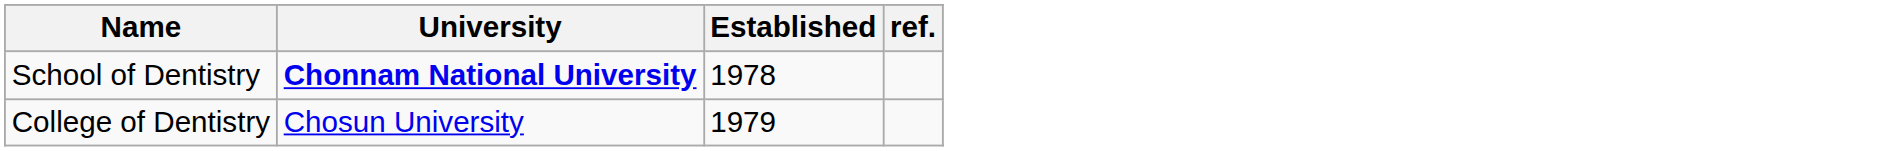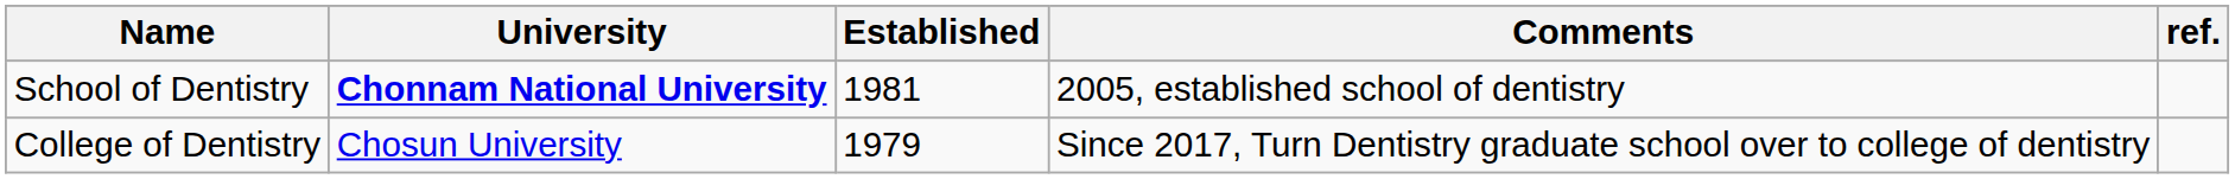 <table class="wikitable sortable">
 <tr>
 <th>Name</th>
 <th>University</th>
 <th>Established</th>
+<th>Comments</th>
 <th>ref.</th>
 </tr>
 <tr>
 <td>School of Dentistry</td>
 <td><strong><a href='#'>Chonnam National University</a></strong></td>
-<td>1978</td>
+<td>1981</td>
+<td>2005, established school of dentistry</td>
 <td></td>
 </tr>
 <tr>
 <td>College of Dentistry</td>
 <td><a href='#'>Chosun University</a></td>
 <td>1979</td>
+<td>Since 2017, Turn Dentistry graduate school over to college of dentistry</td>
 <td></td>
 </tr>
 </table>
